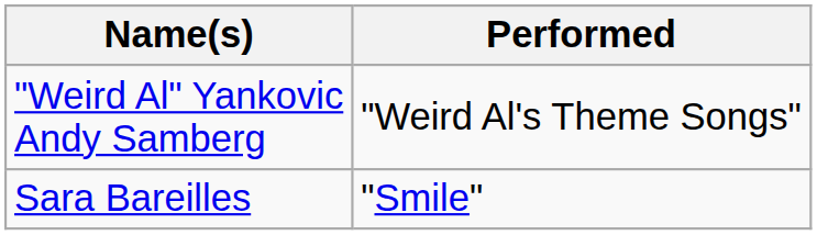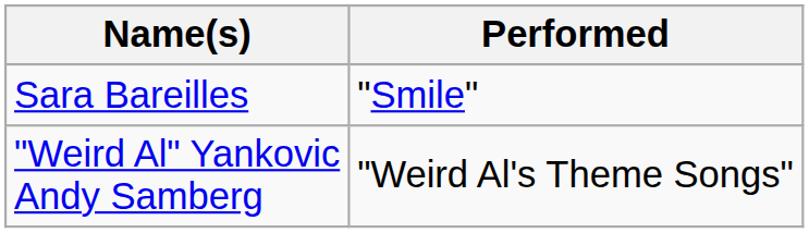 <table class="wikitable sortable">
 <tr>
 <th>Name(s)</th>
 <th>Performed</th>
 </tr>
 <tr>
+<td><a href='#'>Sara Bareilles</a></td>
+<td>"<a href='#'>Smile</a>"</td>
+</tr>
+<tr>
 <td><a href='#'>"Weird Al" Yankovic</a><br><a href='#'>Andy Samberg</a></td>
 <td>"Weird Al's Theme Songs"</td>
 </tr>
-<tr>
-<td><a href='#'>Sara Bareilles</a></td>
-<td>"<a href='#'>Smile</a>"</td>
-</tr>
 </table>
